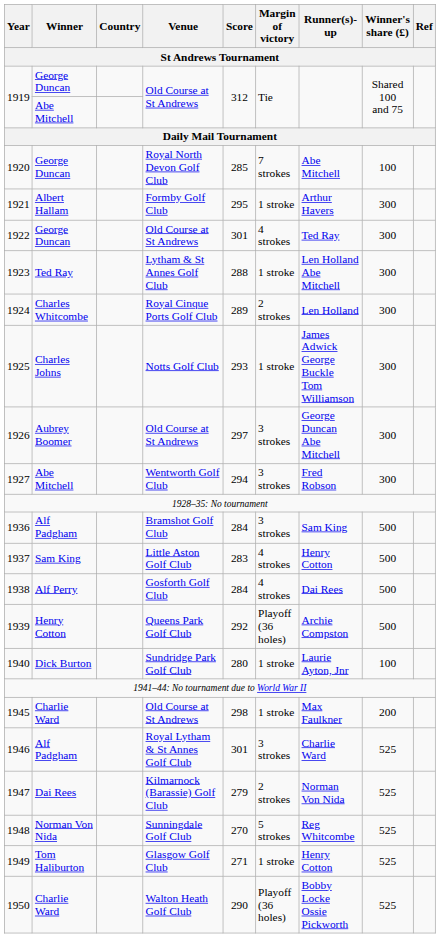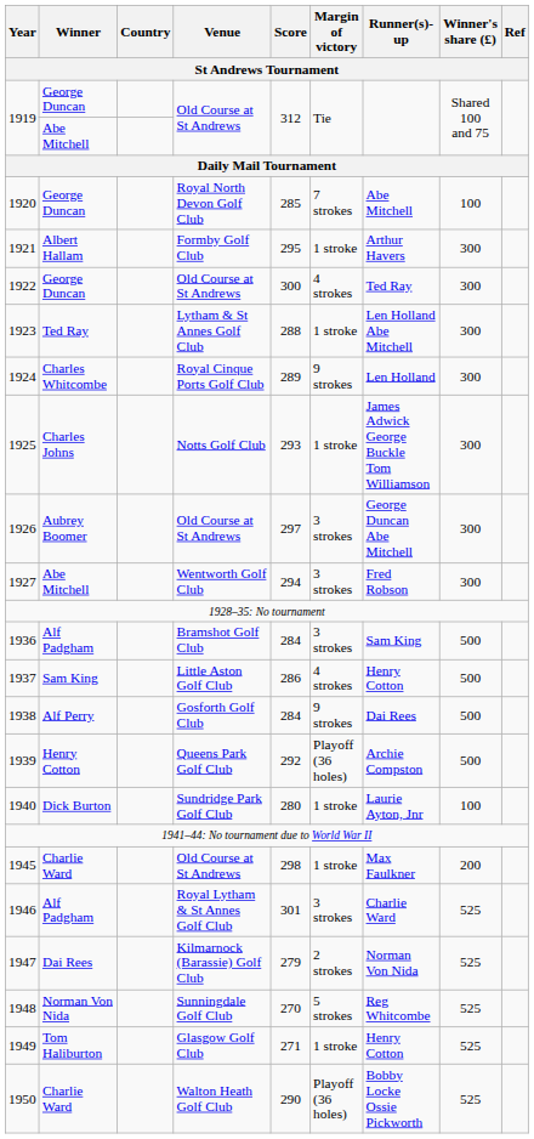 <table class="wikitable">
 <tr>
 <th>Year</th>
 <th>Winner</th>
 <th>Country</th>
 <th>Venue</th>
 <th>Score</th>
 <th>Margin<br>of victory</th>
 <th>Runner(s)-up</th>
 <th>Winner's<br>share (£)</th>
 <th>Ref</th>
 </tr>
 <tr>
 <th colspan=9>St Andrews Tournament</th>
 </tr>
 <tr>
 <td rowspan=2>1919</td>
 <td><a href='#'>George Duncan</a></td>
 <td></td>
 <td rowspan=2><a href='#'>Old Course at St Andrews</a></td>
 <td align=center rowspan=2>312</td>
 <td rowspan=2>Tie</td>
 <td rowspan=2></td>
 <td align=center rowspan=2>Shared 100<br> and 75</td>
 <td rowspan=2></td>
 </tr>
 <tr>
 <td><a href='#'>Abe Mitchell</a></td>
 <td></td>
 </tr>
 <tr>
 <th colspan=9>Daily Mail Tournament</th>
 </tr>
 <tr>
 <td>1920</td>
 <td><a href='#'>George Duncan</a></td>
 <td></td>
 <td><a href='#'>Royal North Devon Golf Club</a></td>
 <td align=center>285</td>
 <td>7 strokes</td>
 <td> <a href='#'>Abe Mitchell</a></td>
 <td align=center>100</td>
 <td></td>
 </tr>
 <tr>
 <td>1921</td>
 <td><a href='#'>Albert Hallam</a></td>
 <td></td>
 <td><a href='#'>Formby Golf Club</a></td>
 <td align=center>295</td>
 <td>1 stroke</td>
 <td> <a href='#'>Arthur Havers</a></td>
 <td align=center>300</td>
 <td></td>
 </tr>
 <tr>
 <td>1922</td>
 <td><a href='#'>George Duncan</a></td>
 <td></td>
 <td><a href='#'>Old Course at St Andrews</a></td>
-<td align=center>301</td>
+<td align=center>300</td>
 <td>4 strokes</td>
 <td> <a href='#'>Ted Ray</a></td>
 <td align=center>300</td>
 <td></td>
 </tr>
 <tr>
 <td>1923</td>
 <td><a href='#'>Ted Ray</a></td>
 <td></td>
 <td><a href='#'>Lytham & St Annes Golf Club</a></td>
 <td align=center>288</td>
 <td>1 stroke</td>
 <td> <a href='#'>Len Holland</a><br> <a href='#'>Abe Mitchell</a></td>
 <td align=center>300</td>
 <td></td>
 </tr>
 <tr>
 <td>1924</td>
 <td><a href='#'>Charles Whitcombe</a></td>
 <td></td>
 <td><a href='#'>Royal Cinque Ports Golf Club</a></td>
 <td align=center>289</td>
-<td>2 strokes</td>
+<td>9 strokes</td>
 <td> <a href='#'>Len Holland</a></td>
 <td align=center>300</td>
 <td></td>
 </tr>
 <tr>
 <td>1925</td>
 <td><a href='#'>Charles Johns</a></td>
 <td></td>
 <td><a href='#'>Notts Golf Club</a></td>
 <td align=center>293</td>
 <td>1 stroke</td>
 <td> <a href='#'>James Adwick</a><br> <a href='#'>George Buckle</a><br> <a href='#'>Tom Williamson</a></td>
 <td align=center>300</td>
 <td></td>
 </tr>
 <tr>
 <td>1926</td>
 <td><a href='#'>Aubrey Boomer</a></td>
 <td></td>
 <td><a href='#'>Old Course at St Andrews</a></td>
 <td align=center>297</td>
 <td>3 strokes</td>
 <td> <a href='#'>George Duncan</a><br> <a href='#'>Abe Mitchell</a></td>
 <td align=center>300</td>
 <td></td>
 </tr>
 <tr>
 <td>1927</td>
 <td><a href='#'>Abe Mitchell</a></td>
 <td></td>
 <td><a href='#'>Wentworth Golf Club</a></td>
 <td align=center>294</td>
 <td>3 strokes</td>
 <td> <a href='#'>Fred Robson</a></td>
 <td align=center>300</td>
 <td></td>
 </tr>
 <tr>
 <td colspan=9 align=center><small><em>1928–35: No tournament</em></small></td>
 </tr>
 <tr>
 <td>1936</td>
 <td><a href='#'>Alf Padgham</a></td>
 <td></td>
 <td><a href='#'>Bramshot Golf Club</a></td>
 <td align=center>284</td>
 <td>3 strokes</td>
 <td> <a href='#'>Sam King</a></td>
 <td align=center>500</td>
 <td></td>
 </tr>
 <tr>
 <td>1937</td>
 <td><a href='#'>Sam King</a></td>
 <td></td>
 <td><a href='#'>Little Aston Golf Club</a></td>
-<td align=center>283</td>
+<td align=center>286</td>
 <td>4 strokes</td>
 <td> <a href='#'>Henry Cotton</a></td>
 <td align=center>500</td>
 <td></td>
 </tr>
 <tr>
 <td>1938</td>
 <td><a href='#'>Alf Perry</a></td>
 <td></td>
 <td><a href='#'>Gosforth Golf Club</a></td>
 <td align=center>284</td>
-<td>4 strokes</td>
+<td>9 strokes</td>
 <td> <a href='#'>Dai Rees</a></td>
 <td align=center>500</td>
 <td></td>
 </tr>
 <tr>
 <td>1939</td>
 <td><a href='#'>Henry Cotton</a></td>
 <td></td>
 <td><a href='#'>Queens Park Golf Club</a></td>
 <td align=center>292</td>
 <td>Playoff<br>(36 holes)</td>
 <td> <a href='#'>Archie Compston</a></td>
 <td align=center>500</td>
 <td></td>
 </tr>
 <tr>
 <td>1940</td>
 <td><a href='#'>Dick Burton</a></td>
 <td></td>
 <td><a href='#'>Sundridge Park Golf Club</a></td>
 <td align=center>280</td>
 <td>1 stroke</td>
 <td> <a href='#'>Laurie Ayton, Jnr</a></td>
 <td align=center>100</td>
 <td></td>
 </tr>
 <tr>
 <td colspan=9 align=center><small><em>1941–44: No tournament due to <a href='#'>World War II</a></em></small></td>
 </tr>
 <tr>
 <td>1945</td>
 <td><a href='#'>Charlie Ward</a></td>
 <td></td>
 <td><a href='#'>Old Course at St Andrews</a></td>
 <td align=center>298</td>
 <td>1 stroke</td>
 <td> <a href='#'>Max Faulkner</a></td>
 <td align=center>200</td>
 <td></td>
 </tr>
 <tr>
 <td>1946</td>
 <td><a href='#'>Alf Padgham</a></td>
 <td></td>
 <td><a href='#'>Royal Lytham & St Annes Golf Club</a></td>
 <td align=center>301</td>
 <td>3 strokes</td>
 <td> <a href='#'>Charlie Ward</a></td>
 <td align=center>525</td>
 <td></td>
 </tr>
 <tr>
 <td>1947</td>
 <td><a href='#'>Dai Rees</a></td>
 <td></td>
 <td><a href='#'>Kilmarnock (Barassie) Golf Club</a></td>
 <td align=center>279</td>
 <td>2 strokes</td>
 <td> <a href='#'>Norman Von Nida</a></td>
 <td align=center>525</td>
 <td></td>
 </tr>
 <tr>
 <td>1948</td>
 <td><a href='#'>Norman Von Nida</a></td>
 <td></td>
 <td><a href='#'>Sunningdale Golf Club</a></td>
 <td align=center>270</td>
 <td>5 strokes</td>
 <td> <a href='#'>Reg Whitcombe</a></td>
 <td align=center>525</td>
 <td></td>
 </tr>
 <tr>
 <td>1949</td>
 <td><a href='#'>Tom Haliburton</a></td>
 <td></td>
 <td><a href='#'>Glasgow Golf Club</a></td>
 <td align=center>271</td>
 <td>1 stroke</td>
 <td> <a href='#'>Henry Cotton</a></td>
 <td align=center>525</td>
 <td></td>
 </tr>
 <tr>
 <td>1950</td>
 <td><a href='#'>Charlie Ward</a></td>
 <td></td>
 <td><a href='#'>Walton Heath Golf Club</a></td>
 <td align=center>290</td>
 <td>Playoff<br>(36 holes)</td>
 <td> <a href='#'>Bobby Locke</a><br> <a href='#'>Ossie Pickworth</a></td>
 <td align=center>525</td>
 <td></td>
 </tr>
 </table>
